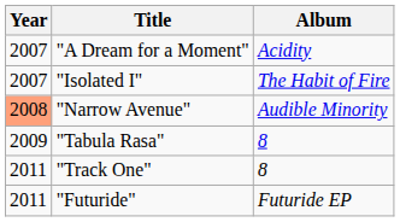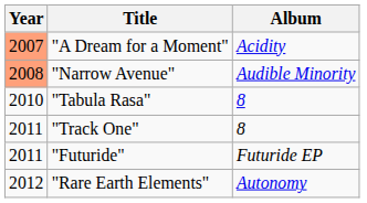 <table class="wikitable">
 <tr>
 <th>Year</th>
 <th>Title</th>
 <th>Album</th>
 </tr>
 <tr>
-<td>2007</td>
+<td style="background: lightsalmon;">2007</td>
 <td>"A Dream for a Moment"</td>
 <td><em><a href='#'>Acidity</a></em></td>
-</tr>
-<tr>
-<td>2007</td>
-<td>"Isolated I"</td>
-<td><em><a href='#'>The Habit of Fire</a></em></td>
 </tr>
 <tr>
 <td style="background: lightsalmon;">2008</td>
 <td>"Narrow Avenue"</td>
 <td><em><a href='#'>Audible Minority</a></em></td>
 </tr>
 <tr>
-<td>2009</td>
+<td>2010</td>
 <td>"Tabula Rasa"</td>
 <td><em><a href='#'>8</a></em></td>
 </tr>
 <tr>
 <td>2011</td>
 <td>"Track One"</td>
 <td><em>8</em></td>
 </tr>
 <tr>
 <td>2011</td>
 <td>"Futuride"</td>
 <td><em>Futuride EP</em></td>
 </tr>
+<tr>
+<td>2012</td>
+<td>"Rare Earth Elements"</td>
+<td><em><a href='#'>Autonomy</a></em></td>
+</tr>
 </table>
